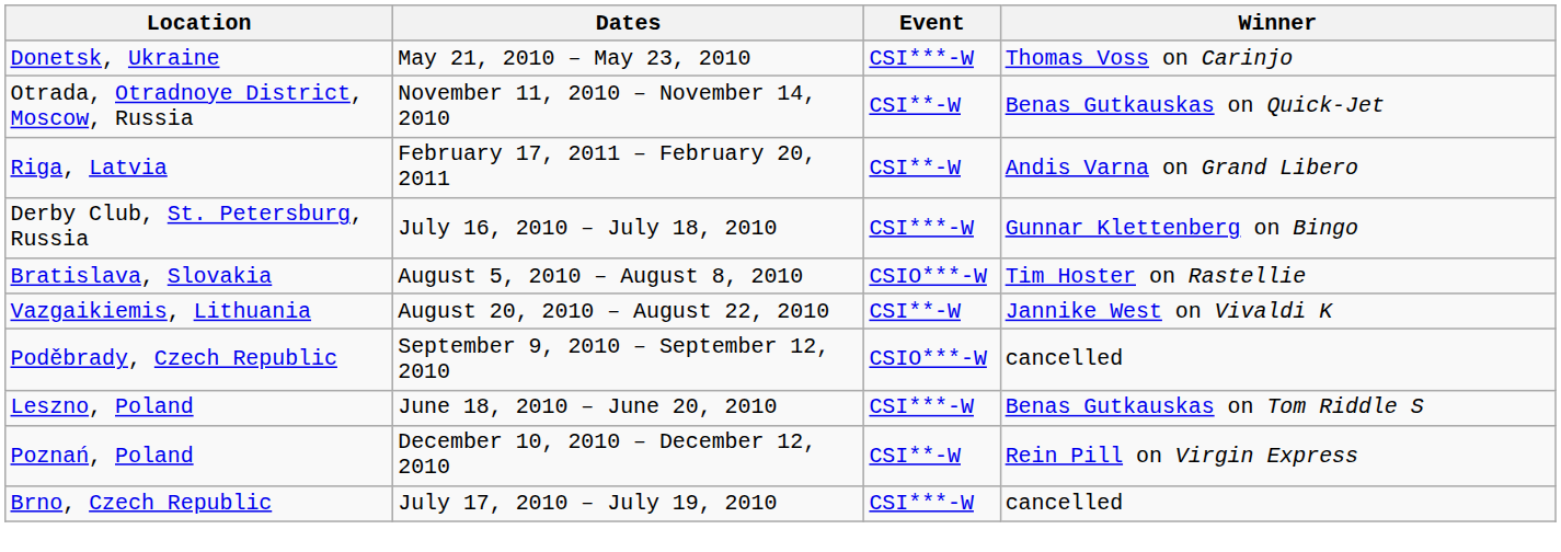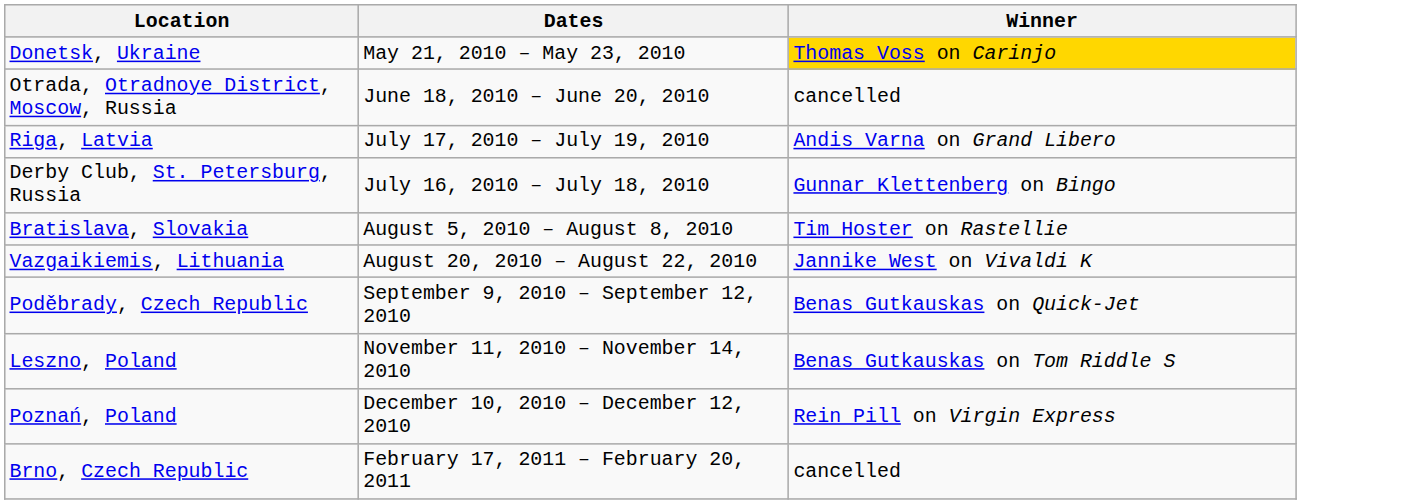 <table class="wikitable">
 <tr>
 <th width=225>Location</th>
 <th width=275>Dates</th>
-<th width=75>Event</th>
 <th width=325>Winner</th>
 </tr>
 <tr>
 <td> <a href='#'>Donetsk</a>, <a href='#'>Ukraine</a></td>
 <td>May 21, 2010 – May 23, 2010</td>
-<td><a href='#'>CSI***-W</a></td>
-<td> <a href='#'>Thomas Voss</a> on <em>Carinjo</em></td>
+<td style="background: gold;"> <a href='#'>Thomas Voss</a> on <em>Carinjo</em></td>
 </tr>
 <tr>
 <td>  Otrada, <a href='#'>Otradnoye District</a>, <a href='#'>Moscow</a>, Russia</td>
-<td>November 11, 2010 – November 14, 2010</td>
-<td><a href='#'>CSI**-W</a></td>
-<td> <a href='#'>Benas Gutkauskas</a> on <em>Quick-Jet</em></td>
+<td>June 18, 2010 – June 20, 2010</td>
+<td>cancelled</td>
 </tr>
 <tr>
 <td> <a href='#'>Riga</a>, <a href='#'>Latvia</a></td>
-<td>February 17, 2011 – February 20, 2011</td>
-<td><a href='#'>CSI**-W</a></td>
+<td>July 17, 2010 – July 19, 2010</td>
 <td> <a href='#'>Andis Varna</a> on <em>Grand Libero</em></td>
 </tr>
 <tr>
 <td> Derby Club, <a href='#'>St. Petersburg</a>, Russia</td>
 <td>July 16, 2010 – July 18, 2010</td>
-<td><a href='#'>CSI***-W</a></td>
 <td> <a href='#'>Gunnar Klettenberg</a> on <em>Bingo</em></td>
 </tr>
 <tr>
 <td> <a href='#'>Bratislava</a>, <a href='#'>Slovakia</a></td>
 <td>August 5, 2010 – August 8, 2010</td>
-<td><a href='#'>CSIO***-W</a></td>
 <td> <a href='#'>Tim Hoster</a> on <em>Rastellie</em></td>
 </tr>
 <tr>
 <td> <a href='#'>Vazgaikiemis</a>, <a href='#'>Lithuania</a></td>
 <td>August 20, 2010 – August 22, 2010</td>
-<td><a href='#'>CSI**-W</a></td>
 <td> <a href='#'>Jannike West</a> on <em>Vivaldi K</em></td>
 </tr>
 <tr>
 <td> <a href='#'>Poděbrady</a>, <a href='#'>Czech Republic</a></td>
 <td>September 9, 2010 – September 12, 2010</td>
-<td><a href='#'>CSIO***-W</a></td>
-<td>cancelled</td>
+<td> <a href='#'>Benas Gutkauskas</a> on <em>Quick-Jet</em></td>
 </tr>
 <tr>
 <td> <a href='#'>Leszno</a>, <a href='#'>Poland</a></td>
-<td>June 18, 2010 – June 20, 2010</td>
-<td><a href='#'>CSI***-W</a></td>
+<td>November 11, 2010 – November 14, 2010</td>
 <td> <a href='#'>Benas Gutkauskas</a> on <em>Tom Riddle S</em></td>
 </tr>
 <tr>
 <td> <a href='#'>Poznań</a>, <a href='#'>Poland</a></td>
 <td>December 10, 2010 – December 12, 2010</td>
-<td><a href='#'>CSI**-W</a></td>
 <td> <a href='#'>Rein Pill</a> on <em>Virgin Express</em></td>
 </tr>
 <tr>
 <td> <a href='#'>Brno</a>, <a href='#'>Czech Republic</a></td>
-<td>July 17, 2010 – July 19, 2010</td>
-<td><a href='#'>CSI***-W</a></td>
+<td>February 17, 2011 – February 20, 2011</td>
 <td>cancelled</td>
 </tr>
 </table>
